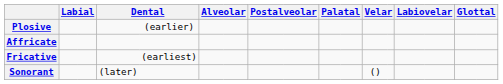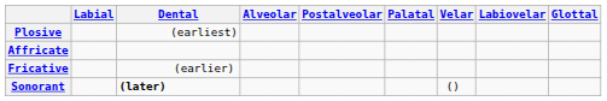 <table class=wikitable style=text-align:center>
 <tr>
 <th></th>
 <th colspan=2><a href='#'>Labial</a></th>
 <th colspan=2><a href='#'>Dental</a></th>
 <th colspan=2><a href='#'>Alveolar</a></th>
 <th colspan=2><a href='#'>Postalveolar</a></th>
 <th colspan=2><a href='#'>Palatal</a></th>
 <th colspan=2><a href='#'>Velar</a></th>
 <th colspan=2><a href='#'>Labiovelar</a></th>
 <th colspan=2><a href='#'>Glottal</a></th>
 </tr>
 <tr>
 <th><a href='#'>Plosive</a></th>
 <td style=border-right-width:0></td>
 <td style=border-left-width:0></td>
 <td style=border-right-width:0></td>
-<td style=border-left-width:0> (earlier)</td>
+<td style=border-left-width:0> (earliest)</td>
 <td colspan=2></td>
 <td colspan=2></td>
 <td colspan=2></td>
 <td style=border-right-width:0></td>
 <td style=border-left-width:0></td>
 <td colspan=2></td>
 <td colspan=2></td>
 </tr>
 <tr>
 <th><a href='#'>Affricate</a></th>
 <td colspan=2></td>
 <td colspan=2></td>
 <td style=border-right-width:0></td>
 <td style=border-left-width:0></td>
 <td style=border-right-width:0></td>
 <td style=border-left-width:0></td>
 <td colspan=2></td>
 <td colspan=2></td>
 <td colspan=2></td>
 <td colspan=2></td>
 </tr>
 <tr>
 <th><a href='#'>Fricative</a></th>
 <td style=border-right-width:0></td>
 <td style=border-left-width:0></td>
 <td style=border-right-width:0></td>
-<td style=border-left-width:0> (earliest)</td>
+<td style=border-left-width:0> (earlier)</td>
 <td style=border-right-width:0></td>
 <td style=border-left-width:0></td>
 <td style=border-right-width:0></td>
 <td style=border-left-width:0></td>
 <td colspan=2></td>
 <td style=border-right-width:0></td>
 <td style=border-left-width:0></td>
 <td style=border-right-width:0></td>
 <td style=border-left-width:0></td>
 <td style=border-right-width:0></td>
 <td style=border-left-width:0></td>
 </tr>
 <tr>
 <th><a href='#'>Sonorant</a></th>
 <td style=border-right-width:0></td>
 <td style=border-left-width:0></td>
-<td style=border-right-width:0> (later)</td>
+<td style=border-right-width:0><strong> (later)</strong></td>
 <td style=border-left-width:0></td>
 <td style=border-right-width:0></td>
 <td style=border-left-width:0></td>
 <td colspan=2></td>
 <td style=border-right-width:0></td>
 <td style=border-left-width:0></td>
 <td style=border-right-width:0>()</td>
 <td style=border-left-width:0></td>
 <td colspan=2></td>
 <td colspan=2></td>
 </tr>
 </table>
